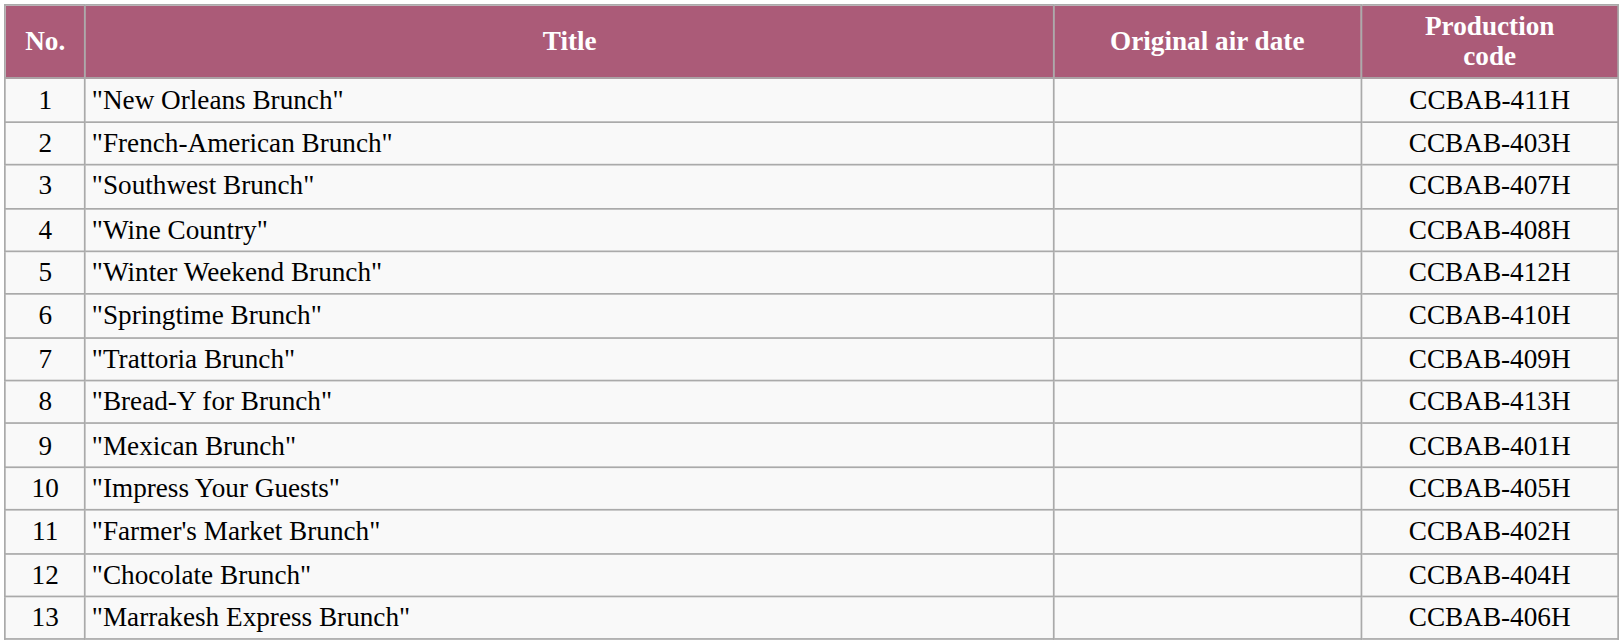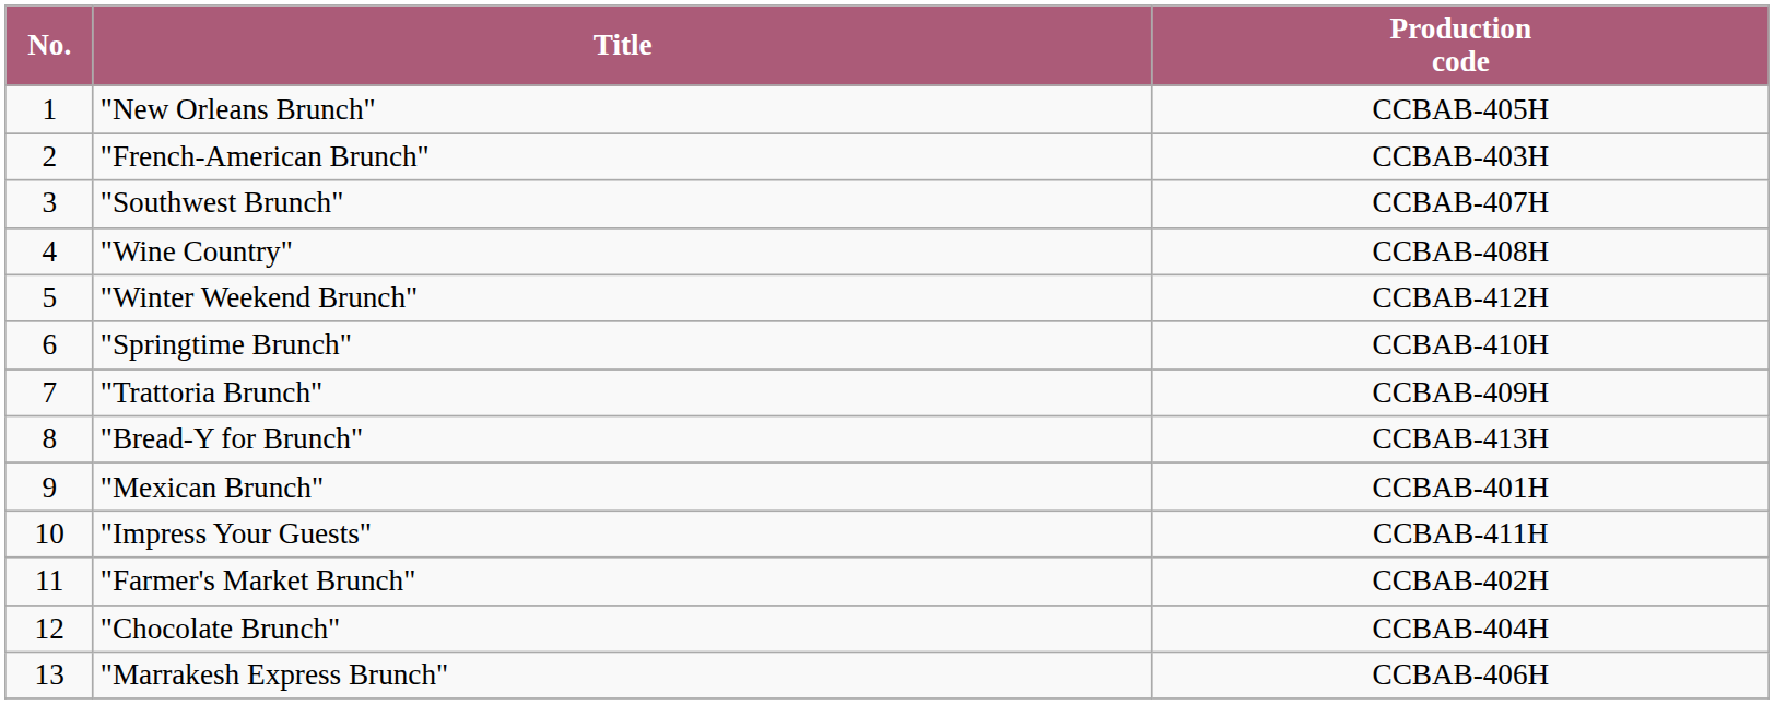 <table class="wikitable plainrowheaders" style="width:60%;">
 <tr>
 <th style="background-color: #ab5b78; color: #FFFFFF;" width=5%>No.</th>
 <th style="background-color: #ab5b78; color: #FFFFFF;" width=60%>Title</th>
-<th style="background-color: #ab5b78; color: #FFFFFF;">Original air date</th>
 <th style="background-color: #ab5b78; color: #FFFFFF;">Production<br>code</th>
 </tr>
 <tr>
 <td align=center>1</td>
 <td>"New Orleans Brunch"</td>
-<td align=center></td>
-<td align=center>CCBAB-411H</td>
+<td align=center>CCBAB-405H</td>
 </tr>
 <tr>
 <td align=center>2</td>
 <td>"French-American Brunch"</td>
-<td align=center></td>
 <td align=center>CCBAB-403H</td>
 </tr>
 <tr>
 <td align=center>3</td>
 <td>"Southwest Brunch"</td>
-<td align=center></td>
 <td align=center>CCBAB-407H</td>
 </tr>
 <tr>
 <td align=center>4</td>
 <td>"Wine Country"</td>
-<td align=center></td>
 <td align=center>CCBAB-408H</td>
 </tr>
 <tr>
 <td align=center>5</td>
 <td>"Winter Weekend Brunch"</td>
-<td align=center></td>
 <td align=center>CCBAB-412H</td>
 </tr>
 <tr>
 <td align=center>6</td>
 <td>"Springtime Brunch"</td>
-<td align=center></td>
 <td align=center>CCBAB-410H</td>
 </tr>
 <tr>
 <td align=center>7</td>
 <td>"Trattoria Brunch"</td>
-<td align=center></td>
 <td align=center>CCBAB-409H</td>
 </tr>
 <tr>
 <td align=center>8</td>
 <td>"Bread-Y for Brunch"</td>
-<td align=center></td>
 <td align=center>CCBAB-413H</td>
 </tr>
 <tr>
 <td align=center>9</td>
 <td>"Mexican Brunch"</td>
-<td align=center></td>
 <td align=center>CCBAB-401H</td>
 </tr>
 <tr>
 <td align=center>10</td>
 <td>"Impress Your Guests"</td>
-<td align=center></td>
-<td align=center>CCBAB-405H</td>
+<td align=center>CCBAB-411H</td>
 </tr>
 <tr>
 <td align=center>11</td>
 <td>"Farmer's Market Brunch"</td>
-<td align=center></td>
 <td align=center>CCBAB-402H</td>
 </tr>
 <tr>
 <td align=center>12</td>
 <td>"Chocolate Brunch"</td>
-<td align=center></td>
 <td align=center>CCBAB-404H</td>
 </tr>
 <tr>
 <td align=center>13</td>
 <td>"Marrakesh Express Brunch"</td>
-<td align=center></td>
 <td align=center>CCBAB-406H</td>
 </tr>
 </table>
